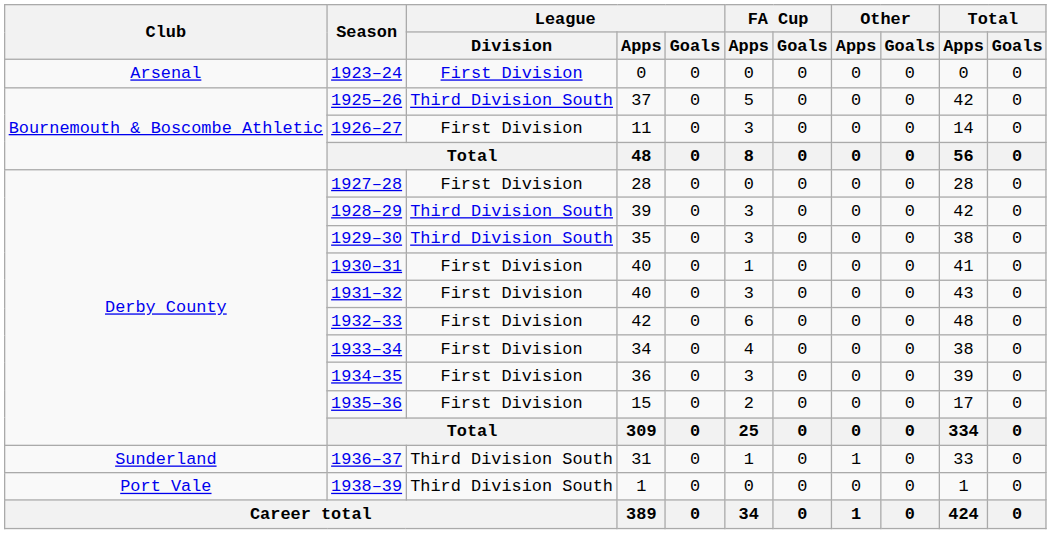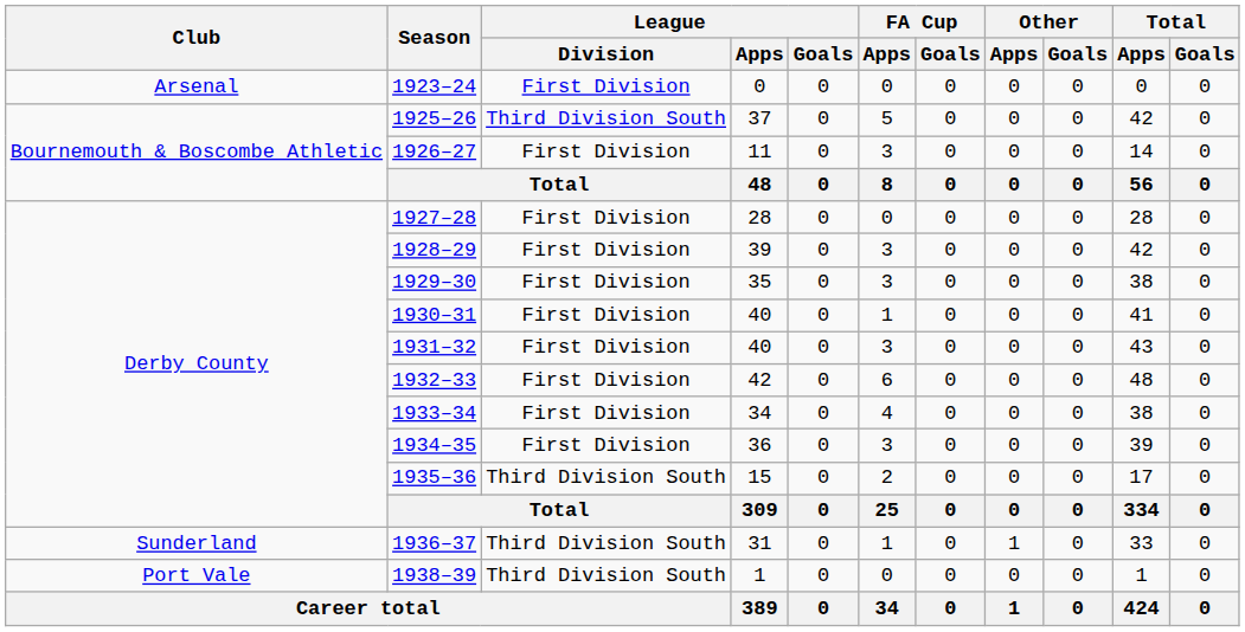 <table class="wikitable" style="text-align:center">
 <tr>
 <th rowspan="2">Club</th>
 <th rowspan="2">Season</th>
 <th colspan="3">League</th>
 <th colspan="2">FA Cup</th>
 <th colspan="2">Other</th>
 <th colspan="2">Total</th>
 </tr>
 <tr>
 <th>Division</th>
 <th>Apps</th>
 <th>Goals</th>
 <th>Apps</th>
 <th>Goals</th>
 <th>Apps</th>
 <th>Goals</th>
 <th>Apps</th>
 <th>Goals</th>
 </tr>
 <tr>
 <td><a href='#'>Arsenal</a></td>
 <td><a href='#'>1923–24</a></td>
 <td><a href='#'>First Division</a></td>
 <td>0</td>
 <td>0</td>
 <td>0</td>
 <td>0</td>
 <td>0</td>
 <td>0</td>
 <td>0</td>
 <td>0</td>
 </tr>
 <tr>
 <td rowspan="3"><a href='#'>Bournemouth & Boscombe Athletic</a></td>
 <td><a href='#'>1925–26</a></td>
 <td><a href='#'>Third Division South</a></td>
 <td>37</td>
 <td>0</td>
 <td>5</td>
 <td>0</td>
 <td>0</td>
 <td>0</td>
 <td>42</td>
 <td>0</td>
 </tr>
 <tr>
 <td><a href='#'>1926–27</a></td>
 <td>First Division</td>
 <td>11</td>
 <td>0</td>
 <td>3</td>
 <td>0</td>
 <td>0</td>
 <td>0</td>
 <td>14</td>
 <td>0</td>
 </tr>
 <tr>
 <th colspan="2">Total</th>
 <th>48</th>
 <th>0</th>
 <th>8</th>
 <th>0</th>
 <th>0</th>
 <th>0</th>
 <th>56</th>
 <th>0</th>
 </tr>
 <tr>
 <td rowspan="10"><a href='#'>Derby County</a></td>
 <td><a href='#'>1927–28</a></td>
 <td>First Division</td>
 <td>28</td>
 <td>0</td>
 <td>0</td>
 <td>0</td>
 <td>0</td>
 <td>0</td>
 <td>28</td>
 <td>0</td>
 </tr>
 <tr>
 <td><a href='#'>1928–29</a></td>
-<td><a href='#'>Third Division South</a></td>
+<td>First Division</td>
 <td>39</td>
 <td>0</td>
 <td>3</td>
 <td>0</td>
 <td>0</td>
 <td>0</td>
 <td>42</td>
 <td>0</td>
 </tr>
 <tr>
 <td><a href='#'>1929–30</a></td>
-<td><a href='#'>Third Division South</a></td>
+<td>First Division</td>
 <td>35</td>
 <td>0</td>
 <td>3</td>
 <td>0</td>
 <td>0</td>
 <td>0</td>
 <td>38</td>
 <td>0</td>
 </tr>
 <tr>
 <td><a href='#'>1930–31</a></td>
 <td>First Division</td>
 <td>40</td>
 <td>0</td>
 <td>1</td>
 <td>0</td>
 <td>0</td>
 <td>0</td>
 <td>41</td>
 <td>0</td>
 </tr>
 <tr>
 <td><a href='#'>1931–32</a></td>
 <td>First Division</td>
 <td>40</td>
 <td>0</td>
 <td>3</td>
 <td>0</td>
 <td>0</td>
 <td>0</td>
 <td>43</td>
 <td>0</td>
 </tr>
 <tr>
 <td><a href='#'>1932–33</a></td>
 <td>First Division</td>
 <td>42</td>
 <td>0</td>
 <td>6</td>
 <td>0</td>
 <td>0</td>
 <td>0</td>
 <td>48</td>
 <td>0</td>
 </tr>
 <tr>
 <td><a href='#'>1933–34</a></td>
 <td>First Division</td>
 <td>34</td>
 <td>0</td>
 <td>4</td>
 <td>0</td>
 <td>0</td>
 <td>0</td>
 <td>38</td>
 <td>0</td>
 </tr>
 <tr>
 <td><a href='#'>1934–35</a></td>
 <td>First Division</td>
 <td>36</td>
 <td>0</td>
 <td>3</td>
 <td>0</td>
 <td>0</td>
 <td>0</td>
 <td>39</td>
 <td>0</td>
 </tr>
 <tr>
 <td><a href='#'>1935–36</a></td>
-<td>First Division</td>
+<td>Third Division South</td>
 <td>15</td>
 <td>0</td>
 <td>2</td>
 <td>0</td>
 <td>0</td>
 <td>0</td>
 <td>17</td>
 <td>0</td>
 </tr>
 <tr>
 <th colspan="2">Total</th>
 <th>309</th>
 <th>0</th>
 <th>25</th>
 <th>0</th>
 <th>0</th>
 <th>0</th>
 <th>334</th>
 <th>0</th>
 </tr>
 <tr>
 <td><a href='#'>Sunderland</a></td>
 <td><a href='#'>1936–37</a></td>
 <td>Third Division South</td>
 <td>31</td>
 <td>0</td>
 <td>1</td>
 <td>0</td>
 <td>1</td>
 <td>0</td>
 <td>33</td>
 <td>0</td>
 </tr>
 <tr>
 <td><a href='#'>Port Vale</a></td>
 <td><a href='#'>1938–39</a></td>
 <td>Third Division South</td>
 <td>1</td>
 <td>0</td>
 <td>0</td>
 <td>0</td>
 <td>0</td>
 <td>0</td>
 <td>1</td>
 <td>0</td>
 </tr>
 <tr>
 <th colspan="3">Career total</th>
 <th>389</th>
 <th>0</th>
 <th>34</th>
 <th>0</th>
 <th>1</th>
 <th>0</th>
 <th>424</th>
 <th>0</th>
 </tr>
 </table>
